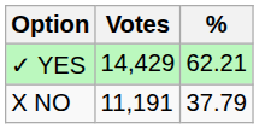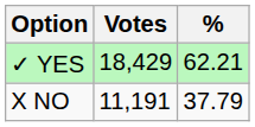 <table class="wikitable">
 <tr>
 <th>Option</th>
 <th>Votes</th>
 <th>%</th>
 </tr>
 <tr>
 <td style=background:#bbf8be>✓ YES</td>
-<td style=background:#bbf8be>14,429</td>
+<td style=background:#bbf8be>18,429</td>
 <td style=background:#bbf8be>62.21</td>
 </tr>
 <tr>
 <td>X NO</td>
 <td>11,191</td>
 <td>37.79</td>
 </tr>
 </table>
